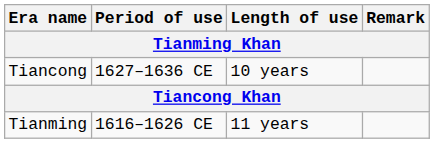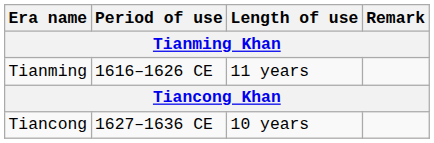 <table class="wikitable">
 <tr>
 <th>Era name</th>
 <th>Period of use</th>
 <th>Length of use</th>
 <th>Remark</th>
 </tr>
 <tr>
 <th colspan="4"><a href='#'>Tianming Khan</a><br></th>
 </tr>
 <tr>
-<td>Tiancong<br></td>
-<td>1627–1636 CE</td>
-<td>10 years</td>
+<td>Tianming<br></td>
+<td>1616–1626 CE</td>
+<td>11 years</td>
 <td></td>
 </tr>
 <tr>
 <th colspan="4"><a href='#'>Tiancong Khan</a><br></th>
 </tr>
 <tr>
-<td>Tianming<br></td>
-<td>1616–1626 CE</td>
-<td>11 years</td>
+<td>Tiancong<br></td>
+<td>1627–1636 CE</td>
+<td>10 years</td>
 <td></td>
 </tr>
 </table>
